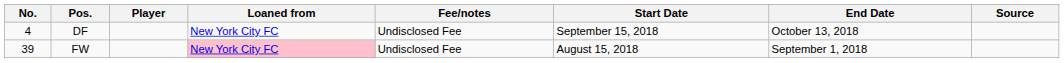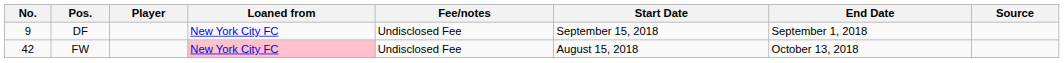 <table class="wikitable sortable" style="width:90%; text-align:center; font-size:95%; text-align:left;">
 <tr>
 <th>No.</th>
 <th>Pos.</th>
 <th>Player</th>
 <th>Loaned from</th>
 <th>Fee/notes</th>
 <th>Start Date</th>
 <th>End Date</th>
 <th>Source</th>
 </tr>
 <tr>
-<td align="center">4</td>
+<td align="center">9</td>
 <td align="center">DF</td>
 <td></td>
 <td> <a href='#'>New York City FC</a></td>
 <td>Undisclosed Fee</td>
 <td>September 15, 2018</td>
-<td>October 13, 2018</td>
+<td>September 1, 2018</td>
 <td></td>
 </tr>
 <tr>
-<td align="center">39</td>
+<td align="center">42</td>
 <td align="center">FW</td>
 <td></td>
 <td style="background: pink;"> <a href='#'>New York City FC</a></td>
 <td>Undisclosed Fee</td>
 <td>August 15, 2018</td>
-<td>September 1, 2018</td>
+<td>October 13, 2018</td>
 <td></td>
 </tr>
 </table>
